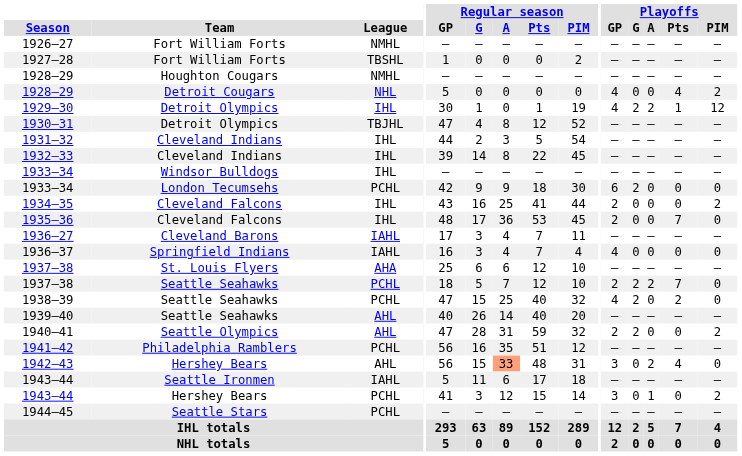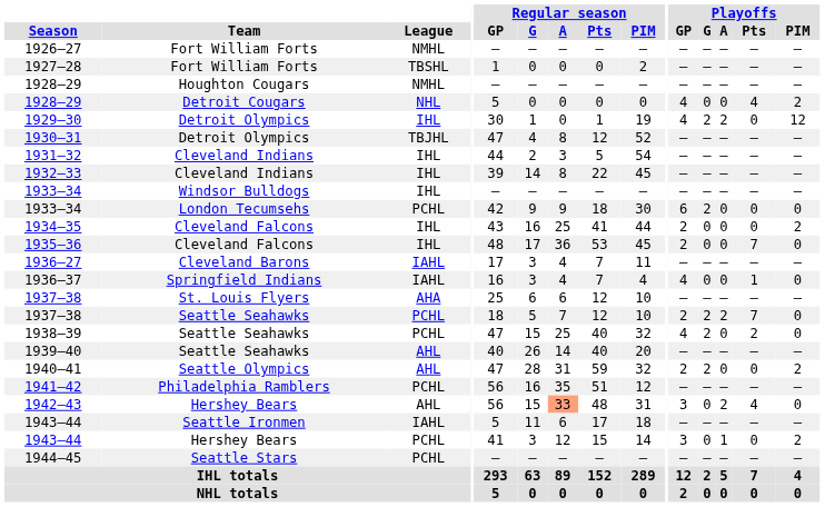 <table border="0" cellpadding="1" cellspacing="0" style="text-align:center; width:60em">
 <tr bgcolor="#e0e0e0">
 <th colspan="3" bgcolor="#ffffff"></th>
 <th rowspan="100" bgcolor="#ffffff"></th>
 <th colspan="5"><a href='#'>Regular season</a></th>
 <th rowspan="100" bgcolor="#ffffff"></th>
 <th colspan="5"><a href='#'>Playoffs</a></th>
 </tr>
 <tr bgcolor="#e0e0e0">
 <th><a href='#'>Season</a></th>
 <th>Team</th>
 <th>League</th>
 <th>GP</th>
 <th><a href='#'>G</a></th>
 <th><a href='#'>A</a></th>
 <th><a href='#'>Pts</a></th>
 <th><a href='#'>PIM</a></th>
 <th>GP</th>
 <th>G</th>
 <th>A</th>
 <th>Pts</th>
 <th>PIM</th>
 </tr>
 <tr>
 <td>1926–27</td>
 <td>Fort William Forts</td>
 <td>NMHL</td>
 <td>—</td>
 <td>—</td>
 <td>—</td>
 <td>—</td>
 <td>—</td>
 <td>—</td>
 <td>—</td>
 <td>—</td>
 <td>—</td>
 <td>—</td>
 </tr>
 <tr bgcolor="#f0f0f0">
 <td>1927–28</td>
 <td>Fort William Forts</td>
 <td>TBSHL</td>
 <td>1</td>
 <td>0</td>
 <td>0</td>
 <td>0</td>
 <td>2</td>
 <td>—</td>
 <td>—</td>
 <td>—</td>
 <td>—</td>
 <td>—</td>
 </tr>
 <tr>
 <td>1928–29</td>
 <td>Houghton Cougars</td>
 <td>NMHL</td>
 <td>—</td>
 <td>—</td>
 <td>—</td>
 <td>—</td>
 <td>—</td>
 <td>—</td>
 <td>—</td>
 <td>—</td>
 <td>—</td>
 <td>—</td>
 </tr>
 <tr bgcolor="#f0f0f0">
 <td><a href='#'>1928–29</a></td>
 <td><a href='#'>Detroit Cougars</a></td>
 <td><a href='#'>NHL</a></td>
 <td>5</td>
 <td>0</td>
 <td>0</td>
 <td>0</td>
 <td>0</td>
 <td>4</td>
 <td>0</td>
 <td>0</td>
 <td>4</td>
 <td>2</td>
 </tr>
 <tr>
 <td><a href='#'>1929–30</a></td>
 <td><a href='#'>Detroit Olympics</a></td>
 <td><a href='#'>IHL</a></td>
 <td>30</td>
 <td>1</td>
 <td>0</td>
 <td>1</td>
 <td>19</td>
 <td>4</td>
 <td>2</td>
 <td>2</td>
-<td>1</td>
+<td>0</td>
 <td>12</td>
 </tr>
 <tr bgcolor="#f0f0f0">
 <td><a href='#'>1930–31</a></td>
 <td>Detroit Olympics</td>
 <td>TBJHL</td>
 <td>47</td>
 <td>4</td>
 <td>8</td>
 <td>12</td>
 <td>52</td>
 <td>—</td>
 <td>—</td>
 <td>—</td>
 <td>—</td>
 <td>—</td>
 </tr>
 <tr>
 <td><a href='#'>1931–32</a></td>
 <td><a href='#'>Cleveland Indians</a></td>
 <td>IHL</td>
 <td>44</td>
 <td>2</td>
 <td>3</td>
 <td>5</td>
 <td>54</td>
 <td>—</td>
 <td>—</td>
 <td>—</td>
 <td>—</td>
 <td>—</td>
 </tr>
 <tr bgcolor="#f0f0f0">
 <td><a href='#'>1932–33</a></td>
 <td>Cleveland Indians</td>
 <td>IHL</td>
 <td>39</td>
 <td>14</td>
 <td>8</td>
 <td>22</td>
 <td>45</td>
 <td>—</td>
 <td>—</td>
 <td>—</td>
 <td>—</td>
 <td>—</td>
 </tr>
 <tr>
 <td><a href='#'>1933–34</a></td>
 <td><a href='#'>Windsor Bulldogs</a></td>
 <td>IHL</td>
 <td>—</td>
 <td>—</td>
 <td>—</td>
 <td>—</td>
 <td>—</td>
 <td>—</td>
 <td>—</td>
 <td>—</td>
 <td>—</td>
 <td>—</td>
 </tr>
 <tr bgcolor="#f0f0f0">
 <td>1933–34</td>
 <td><a href='#'>London Tecumsehs</a></td>
 <td>PCHL</td>
 <td>42</td>
 <td>9</td>
 <td>9</td>
 <td>18</td>
 <td>30</td>
 <td>6</td>
 <td>2</td>
 <td>0</td>
 <td>0</td>
 <td>0</td>
 </tr>
 <tr>
 <td><a href='#'>1934–35</a></td>
 <td><a href='#'>Cleveland Falcons</a></td>
 <td>IHL</td>
 <td>43</td>
 <td>16</td>
 <td>25</td>
 <td>41</td>
 <td>44</td>
 <td>2</td>
 <td>0</td>
 <td>0</td>
 <td>0</td>
 <td>2</td>
 </tr>
 <tr bgcolor="#f0f0f0">
 <td><a href='#'>1935–36</a></td>
 <td>Cleveland Falcons</td>
 <td>IHL</td>
 <td>48</td>
 <td>17</td>
 <td>36</td>
 <td>53</td>
 <td>45</td>
 <td>2</td>
 <td>0</td>
 <td>0</td>
 <td>7</td>
 <td>0</td>
 </tr>
 <tr>
 <td><a href='#'>1936–27</a></td>
 <td><a href='#'>Cleveland Barons</a></td>
 <td><a href='#'>IAHL</a></td>
 <td>17</td>
 <td>3</td>
 <td>4</td>
 <td>7</td>
 <td>11</td>
 <td>—</td>
 <td>—</td>
 <td>—</td>
 <td>—</td>
 <td>—</td>
 </tr>
 <tr bgcolor="#f0f0f0">
 <td>1936–37</td>
 <td><a href='#'>Springfield Indians</a></td>
 <td>IAHL</td>
 <td>16</td>
 <td>3</td>
 <td>4</td>
 <td>7</td>
 <td>4</td>
 <td>4</td>
 <td>0</td>
 <td>0</td>
-<td>0</td>
+<td>1</td>
 <td>0</td>
 </tr>
 <tr>
 <td><a href='#'>1937–38</a></td>
 <td><a href='#'>St. Louis Flyers</a></td>
 <td><a href='#'>AHA</a></td>
 <td>25</td>
 <td>6</td>
 <td>6</td>
 <td>12</td>
 <td>10</td>
 <td>—</td>
 <td>—</td>
 <td>—</td>
 <td>—</td>
 <td>—</td>
 </tr>
 <tr bgcolor="#f0f0f0">
 <td>1937–38</td>
 <td><a href='#'>Seattle Seahawks</a></td>
 <td><a href='#'>PCHL</a></td>
 <td>18</td>
 <td>5</td>
 <td>7</td>
 <td>12</td>
 <td>10</td>
 <td>2</td>
 <td>2</td>
 <td>2</td>
 <td>7</td>
 <td>0</td>
 </tr>
 <tr>
 <td>1938–39</td>
 <td>Seattle Seahawks</td>
 <td>PCHL</td>
 <td>47</td>
 <td>15</td>
 <td>25</td>
 <td>40</td>
 <td>32</td>
 <td>4</td>
 <td>2</td>
 <td>0</td>
 <td>2</td>
 <td>0</td>
 </tr>
 <tr bgcolor="#f0f0f0">
 <td>1939–40</td>
 <td>Seattle Seahawks</td>
 <td><a href='#'>AHL</a></td>
 <td>40</td>
 <td>26</td>
 <td>14</td>
 <td>40</td>
 <td>20</td>
 <td>—</td>
 <td>—</td>
 <td>—</td>
 <td>—</td>
 <td>—</td>
 </tr>
 <tr>
 <td>1940–41</td>
 <td><a href='#'>Seattle Olympics</a></td>
 <td><a href='#'>AHL</a></td>
 <td>47</td>
 <td>28</td>
 <td>31</td>
 <td>59</td>
 <td>32</td>
 <td>2</td>
 <td>2</td>
 <td>0</td>
 <td>0</td>
 <td>2</td>
 </tr>
 <tr bgcolor="#f0f0f0">
 <td><a href='#'>1941–42</a></td>
 <td><a href='#'>Philadelphia Ramblers</a></td>
 <td>PCHL</td>
 <td>56</td>
 <td>16</td>
 <td>35</td>
 <td>51</td>
 <td>12</td>
 <td>—</td>
 <td>—</td>
 <td>—</td>
 <td>—</td>
 <td>—</td>
 </tr>
 <tr>
 <td><a href='#'>1942–43</a></td>
 <td><a href='#'>Hershey Bears</a></td>
 <td>AHL</td>
 <td>56</td>
 <td>15</td>
 <td style="background: lightsalmon;">33</td>
 <td>48</td>
 <td>31</td>
 <td>3</td>
 <td>0</td>
 <td>2</td>
 <td>4</td>
 <td>0</td>
 </tr>
 <tr bgcolor="#f0f0f0">
 <td>1943–44</td>
 <td><a href='#'>Seattle Ironmen</a></td>
 <td>IAHL</td>
 <td>5</td>
 <td>11</td>
 <td>6</td>
 <td>17</td>
 <td>18</td>
 <td>—</td>
 <td>—</td>
 <td>—</td>
 <td>—</td>
 <td>—</td>
 </tr>
 <tr>
 <td><a href='#'>1943–44</a></td>
 <td>Hershey Bears</td>
 <td>PCHL</td>
 <td>41</td>
 <td>3</td>
 <td>12</td>
 <td>15</td>
 <td>14</td>
 <td>3</td>
 <td>0</td>
 <td>1</td>
 <td>0</td>
 <td>2</td>
 </tr>
 <tr bgcolor="#f0f0f0">
 <td>1944–45</td>
 <td><a href='#'>Seattle Stars</a></td>
 <td>PCHL</td>
 <td>—</td>
 <td>—</td>
 <td>—</td>
 <td>—</td>
 <td>—</td>
 <td>—</td>
 <td>—</td>
 <td>—</td>
 <td>—</td>
 <td>—</td>
 </tr>
 <tr bgcolor="#e0e0e0">
 <th colspan="3">IHL totals</th>
 <th>293</th>
 <th>63</th>
 <th>89</th>
 <th>152</th>
 <th>289</th>
 <th>12</th>
 <th>2</th>
 <th>5</th>
 <th>7</th>
 <th>4</th>
 </tr>
 <tr bgcolor="#e0e0e0">
 <th colspan="3">NHL totals</th>
 <th>5</th>
 <th>0</th>
 <th>0</th>
 <th>0</th>
 <th>0</th>
 <th>2</th>
 <th>0</th>
 <th>0</th>
 <th>0</th>
 <th>0</th>
 </tr>
 </table>
